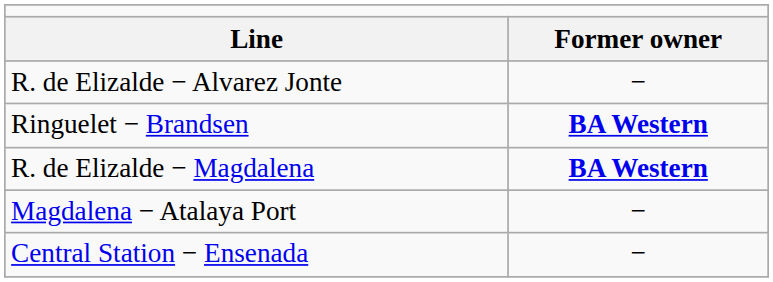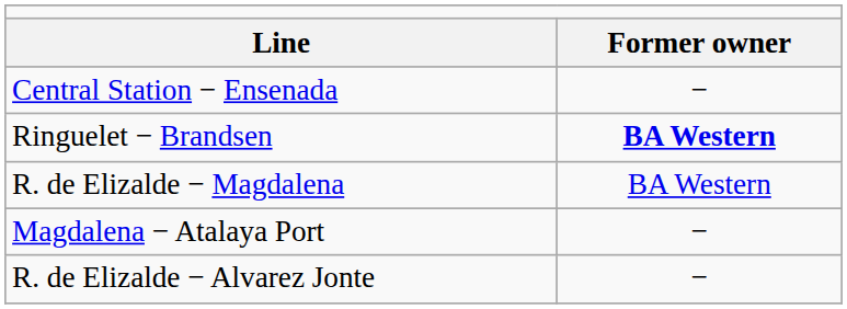 <table class="wikitable sortable" style="text-align:left" width="450">
 <tr>
 <td colspan="2" style=></td>
 </tr>
 <tr>
 <th width=300px>Line</th>
 <th width=150px>Former owner</th>
 </tr>
 <tr>
-<td>R. de Elizalde − Alvarez Jonte</td>
+<td><a href='#'>Central Station</a> − <a href='#'>Ensenada</a></td>
 <td align=center>−</td>
 </tr>
 <tr>
 <td>Ringuelet − <a href='#'>Brandsen</a></td>
 <td align=center><strong><a href='#'>BA Western</a></strong></td>
 </tr>
 <tr>
 <td>R. de Elizalde − <a href='#'>Magdalena</a></td>
-<td align=center><strong><a href='#'>BA Western</a></strong></td>
+<td align=center><a href='#'>BA Western</a></td>
 </tr>
 <tr>
 <td><a href='#'>Magdalena</a> − Atalaya Port</td>
 <td align=center>−</td>
 </tr>
 <tr>
-<td><a href='#'>Central Station</a> − <a href='#'>Ensenada</a></td>
+<td>R. de Elizalde − Alvarez Jonte</td>
 <td align=center>−</td>
 </tr>
 </table>
